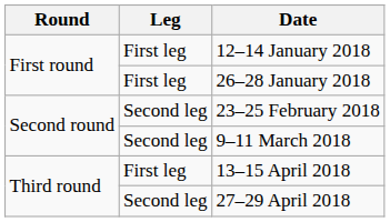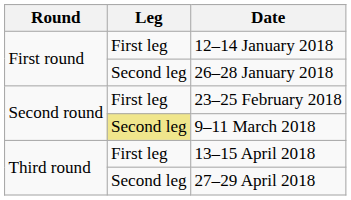 <table class="wikitable">
 <tr>
 <th>Round</th>
 <th>Leg</th>
 <th>Date</th>
 </tr>
 <tr>
 <td rowspan=2>First round</td>
 <td>First leg</td>
 <td>12–14 January 2018</td>
 </tr>
 <tr>
-<td>First leg</td>
+<td>Second leg</td>
 <td>26–28 January 2018</td>
 </tr>
 <tr>
 <td rowspan=2>Second round</td>
-<td>Second leg</td>
+<td>First leg</td>
 <td>23–25 February 2018</td>
 </tr>
 <tr>
-<td>Second leg</td>
+<td style="background: khaki;">Second leg</td>
 <td>9–11 March 2018</td>
 </tr>
 <tr>
 <td rowspan=2>Third round</td>
 <td>First leg</td>
 <td>13–15 April 2018</td>
 </tr>
 <tr>
 <td>Second leg</td>
 <td>27–29 April 2018</td>
 </tr>
 </table>
